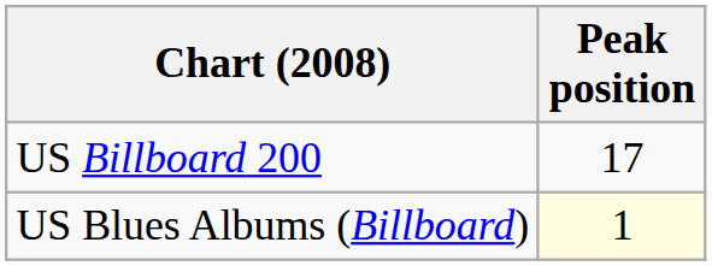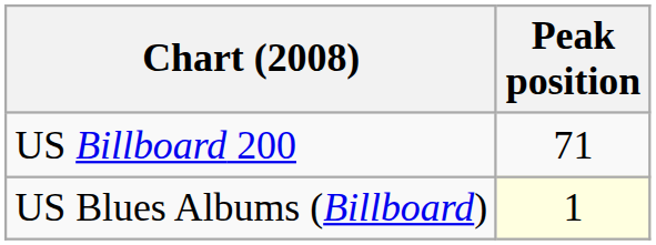 <table class="wikitable sortable" border="1">
 <tr>
 <th>Chart (2008)</th>
 <th>Peak<br>position</th>
 </tr>
 <tr>
 <td>US <a href='#'><em>Billboard</em> 200</a></td>
-<td align="center">17</td>
+<td align="center">71</td>
 </tr>
 <tr>
 <td>US Blues Albums (<em><a href='#'>Billboard</a></em>)</td>
 <td align="center" style="background: lightyellow;">1</td>
 </tr>
 </table>
